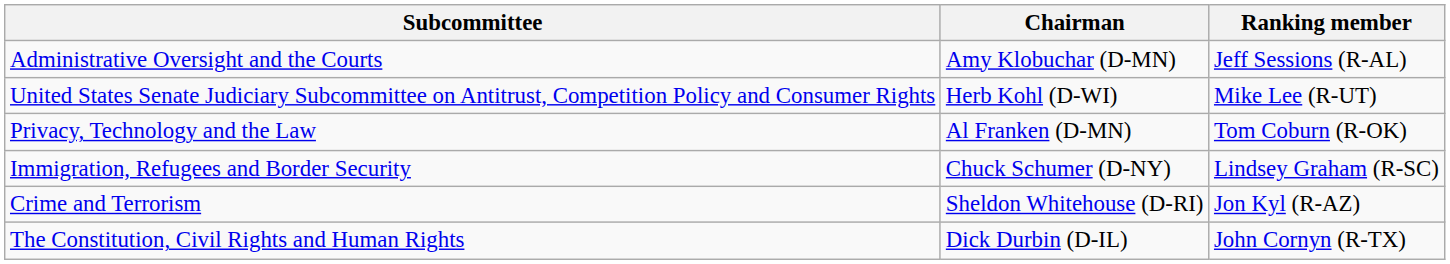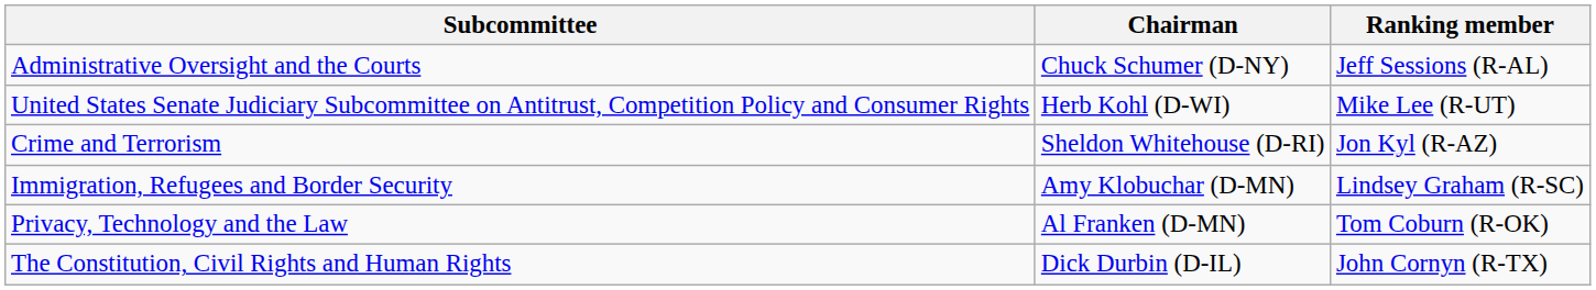 <table class="wikitable">
 <tr>
 <th>Subcommittee</th>
 <th>Chairman</th>
 <th>Ranking member</th>
 </tr>
 <tr>
 <td><a href='#'>Administrative Oversight and the Courts</a></td>
-<td><a href='#'>Amy Klobuchar</a> (D-MN)</td>
+<td><a href='#'>Chuck Schumer</a> (D-NY)</td>
 <td><a href='#'>Jeff Sessions</a> (R-AL)</td>
 </tr>
 <tr>
 <td><a href='#'>United States Senate Judiciary Subcommittee on Antitrust, Competition Policy and Consumer Rights</a></td>
 <td><a href='#'>Herb Kohl</a> (D-WI)</td>
 <td><a href='#'>Mike Lee</a> (R-UT)</td>
 </tr>
 <tr>
+<td><a href='#'>Crime and Terrorism</a></td>
+<td><a href='#'>Sheldon Whitehouse</a> (D-RI)</td>
+<td><a href='#'>Jon Kyl</a> (R-AZ)</td>
+</tr>
+<tr>
+<td><a href='#'>Immigration, Refugees and Border Security</a></td>
+<td><a href='#'>Amy Klobuchar</a> (D-MN)</td>
+<td><a href='#'>Lindsey Graham</a> (R-SC)</td>
+</tr>
+<tr>
 <td><a href='#'>Privacy, Technology and the Law</a></td>
 <td><a href='#'>Al Franken</a> (D-MN)</td>
 <td><a href='#'>Tom Coburn</a> (R-OK)</td>
-</tr>
-<tr>
-<td><a href='#'>Immigration, Refugees and Border Security</a></td>
-<td><a href='#'>Chuck Schumer</a> (D-NY)</td>
-<td><a href='#'>Lindsey Graham</a> (R-SC)</td>
-</tr>
-<tr>
-<td><a href='#'>Crime and Terrorism</a></td>
-<td><a href='#'>Sheldon Whitehouse</a> (D-RI)</td>
-<td><a href='#'>Jon Kyl</a> (R-AZ)</td>
 </tr>
 <tr>
 <td><a href='#'>The Constitution, Civil Rights and Human Rights</a></td>
 <td><a href='#'>Dick Durbin</a> (D-IL)</td>
 <td><a href='#'>John Cornyn</a> (R-TX)</td>
 </tr>
 </table>
